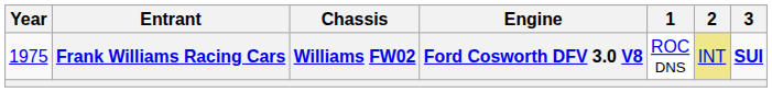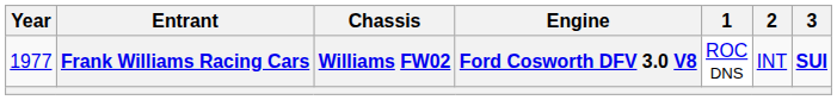 <table class="wikitable" style="text-align:center; font-size:90%">
 <tr>
 <th>Year</th>
 <th>Entrant</th>
 <th>Chassis</th>
 <th>Engine</th>
 <th>1</th>
 <th>2</th>
 <th>3</th>
 </tr>
 <tr>
-<td><a href='#'>1975</a></td>
+<td><a href='#'>1977</a></td>
 <th><a href='#'>Frank Williams Racing Cars</a></th>
 <th><a href='#'>Williams</a> <a href='#'>FW02</a></th>
 <th><a href='#'>Ford Cosworth DFV</a> 3.0 <a href='#'>V8</a></th>
 <td style="background:#FFFFFF;"><a href='#'>ROC</a><br><small>DNS</small></td>
-<td style="background: khaki;"><a href='#'>INT</a></td>
+<td><a href='#'>INT</a></td>
 <td><strong><a href='#'>SUI</a></strong></td>
 </tr>
 <tr>
 <th colspan="7"></th>
 </tr>
 </table>
